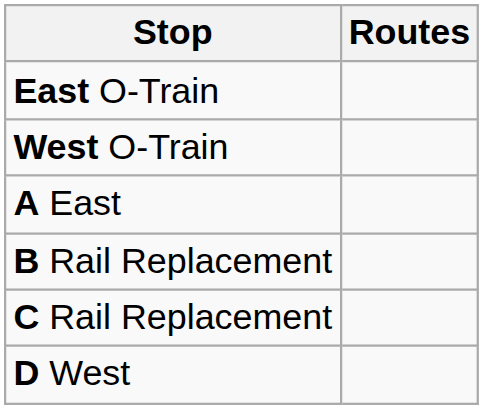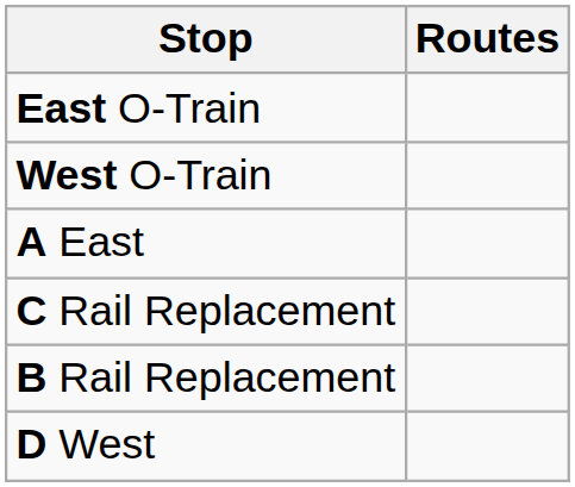 <table class="wikitable">
 <tr>
 <th>Stop</th>
 <th>Routes</th>
 </tr>
 <tr>
 <td><strong>East</strong> O-Train</td>
 <td></td>
 </tr>
 <tr>
 <td><strong>West</strong> O-Train</td>
 <td></td>
 </tr>
 <tr>
 <td><strong>A</strong> East</td>
 <td>     </td>
 </tr>
 <tr>
+<td><strong>C</strong> Rail Replacement</td>
+<td>    </td>
+</tr>
+<tr>
 <td><strong>B</strong> Rail Replacement</td>
 <td></td>
-</tr>
-<tr>
-<td><strong>C</strong> Rail Replacement</td>
-<td>    </td>
 </tr>
 <tr>
 <td><strong>D</strong> West</td>
 <td>     </td>
 </tr>
 </table>
